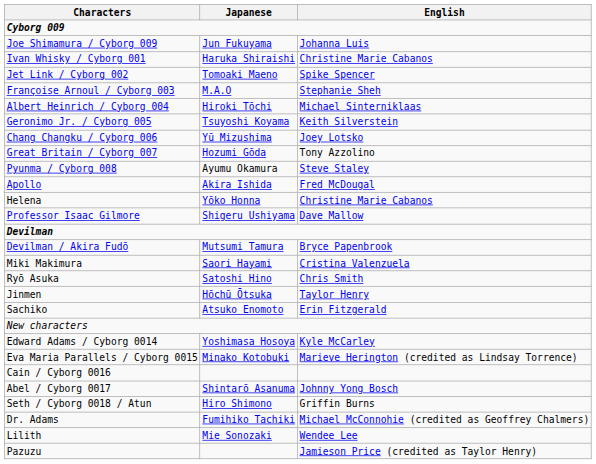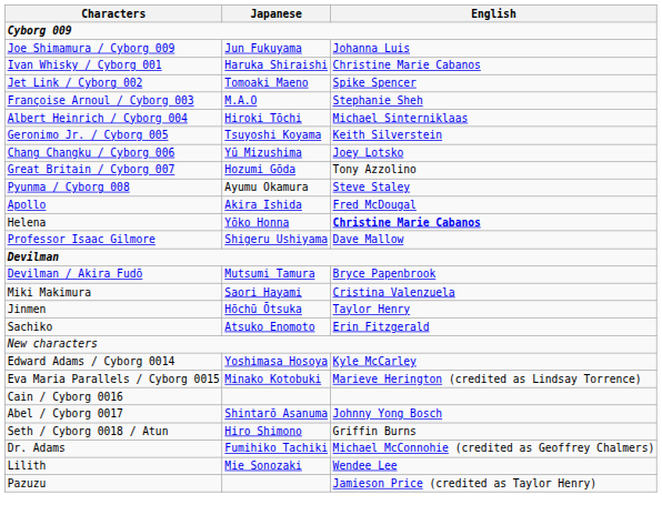 <table class="wikitable">
 <tr>
 <th>Characters</th>
 <th>Japanese</th>
 <th>English</th>
 </tr>
 <tr>
 <td colspan="3"><strong><em>Cyborg 009</em></strong></td>
 </tr>
 <tr>
 <td><a href='#'>Joe Shimamura / Cyborg 009</a></td>
 <td><a href='#'>Jun Fukuyama</a></td>
 <td><a href='#'>Johanna Luis</a></td>
 </tr>
 <tr>
 <td><a href='#'>Ivan Whisky / Cyborg 001</a></td>
 <td><a href='#'>Haruka Shiraishi</a></td>
 <td><a href='#'>Christine Marie Cabanos</a></td>
 </tr>
 <tr>
 <td><a href='#'>Jet Link / Cyborg 002</a></td>
 <td><a href='#'>Tomoaki Maeno</a></td>
 <td><a href='#'>Spike Spencer</a></td>
 </tr>
 <tr>
 <td><a href='#'>Françoise Arnoul / Cyborg 003</a></td>
 <td><a href='#'>M.A.O</a></td>
 <td><a href='#'>Stephanie Sheh</a></td>
 </tr>
 <tr>
 <td><a href='#'>Albert Heinrich / Cyborg 004</a></td>
 <td><a href='#'>Hiroki Tōchi</a></td>
 <td><a href='#'>Michael Sinterniklaas</a></td>
 </tr>
 <tr>
 <td><a href='#'>Geronimo Jr. / Cyborg 005</a></td>
 <td><a href='#'>Tsuyoshi Koyama</a></td>
 <td><a href='#'>Keith Silverstein</a></td>
 </tr>
 <tr>
 <td><a href='#'>Chang Changku / Cyborg 006</a></td>
 <td><a href='#'>Yū Mizushima</a></td>
 <td><a href='#'>Joey Lotsko</a></td>
 </tr>
 <tr>
 <td><a href='#'>Great Britain / Cyborg 007</a></td>
 <td><a href='#'>Hozumi Gōda</a></td>
 <td>Tony Azzolino</td>
 </tr>
 <tr>
 <td><a href='#'>Pyunma / Cyborg 008</a></td>
 <td>Ayumu Okamura</td>
 <td><a href='#'>Steve Staley</a></td>
 </tr>
 <tr>
 <td><a href='#'>Apollo</a></td>
 <td><a href='#'>Akira Ishida</a></td>
 <td><a href='#'>Fred McDougal</a></td>
 </tr>
 <tr>
 <td>Helena</td>
 <td><a href='#'>Yōko Honna</a></td>
-<td><a href='#'>Christine Marie Cabanos</a></td>
+<td><strong><a href='#'>Christine Marie Cabanos</a></strong></td>
 </tr>
 <tr>
 <td><a href='#'>Professor Isaac Gilmore</a></td>
 <td><a href='#'>Shigeru Ushiyama</a></td>
 <td><a href='#'>Dave Mallow</a></td>
 </tr>
 <tr>
 <td colspan="3"><strong><em>Devilman</em></strong></td>
 </tr>
 <tr>
 <td><a href='#'>Devilman / Akira Fudō</a></td>
 <td><a href='#'>Mutsumi Tamura</a></td>
 <td><a href='#'>Bryce Papenbrook</a></td>
 </tr>
 <tr>
 <td>Miki Makimura</td>
 <td><a href='#'>Saori Hayami</a></td>
 <td><a href='#'>Cristina Valenzuela</a></td>
-</tr>
-<tr>
-<td>Ryō Asuka</td>
-<td><a href='#'>Satoshi Hino</a></td>
-<td><a href='#'>Chris Smith</a></td>
 </tr>
 <tr>
 <td>Jinmen</td>
 <td><a href='#'>Hōchū Ōtsuka</a></td>
 <td><a href='#'>Taylor Henry</a></td>
 </tr>
 <tr>
 <td>Sachiko</td>
 <td><a href='#'>Atsuko Enomoto</a></td>
 <td><a href='#'>Erin Fitzgerald</a></td>
 </tr>
 <tr>
 <td colspan="3"><em>New characters</em></td>
 </tr>
 <tr>
 <td>Edward Adams / Cyborg 0014</td>
 <td><a href='#'>Yoshimasa Hosoya</a></td>
 <td><a href='#'>Kyle McCarley</a></td>
 </tr>
 <tr>
 <td>Eva Maria Parallels / Cyborg 0015</td>
 <td><a href='#'>Minako Kotobuki</a></td>
 <td><a href='#'>Marieve Herington</a> (credited as Lindsay Torrence)</td>
 </tr>
 <tr>
 <td>Cain / Cyborg 0016</td>
 <td></td>
 <td></td>
 </tr>
 <tr>
 <td>Abel / Cyborg 0017</td>
 <td><a href='#'>Shintarō Asanuma</a></td>
 <td><a href='#'>Johnny Yong Bosch</a></td>
 </tr>
 <tr>
 <td>Seth / Cyborg 0018 / Atun</td>
 <td><a href='#'>Hiro Shimono</a></td>
 <td>Griffin Burns</td>
 </tr>
 <tr>
 <td>Dr. Adams</td>
 <td><a href='#'>Fumihiko Tachiki</a></td>
 <td><a href='#'>Michael McConnohie</a> (credited as Geoffrey Chalmers)</td>
 </tr>
 <tr>
 <td>Lilith</td>
 <td><a href='#'>Mie Sonozaki</a></td>
 <td><a href='#'>Wendee Lee</a></td>
 </tr>
 <tr>
 <td>Pazuzu</td>
 <td></td>
 <td><a href='#'>Jamieson Price</a> (credited as Taylor Henry)</td>
 </tr>
 </table>
